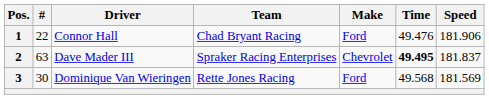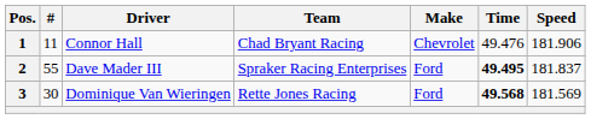 <table class="wikitable" style="font-size:95%">
 <tr>
 <th>Pos.</th>
 <th>#</th>
 <th>Driver</th>
 <th>Team</th>
 <th>Make</th>
 <th>Time</th>
 <th>Speed</th>
 </tr>
 <tr>
 <th>1</th>
-<td>22</td>
+<td>11</td>
 <td><a href='#'>Connor Hall</a></td>
 <td><a href='#'>Chad Bryant Racing</a></td>
-<td><a href='#'>Ford</a></td>
+<td><a href='#'>Chevrolet</a></td>
 <td>49.476</td>
 <td>181.906</td>
 </tr>
 <tr>
 <th>2</th>
-<td>63</td>
+<td>55</td>
 <td><a href='#'>Dave Mader III</a></td>
 <td><a href='#'>Spraker Racing Enterprises</a></td>
-<td><a href='#'>Chevrolet</a></td>
+<td><a href='#'>Ford</a></td>
 <td><strong>49.495</strong></td>
 <td>181.837</td>
 </tr>
 <tr>
 <th>3</th>
 <td>30</td>
 <td><a href='#'>Dominique Van Wieringen</a></td>
 <td><a href='#'>Rette Jones Racing</a></td>
 <td><a href='#'>Ford</a></td>
-<td>49.568</td>
+<td><strong>49.568</strong></td>
 <td>181.569</td>
 </tr>
 <tr>
 <th colspan="7"></th>
 </tr>
 </table>
